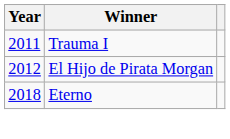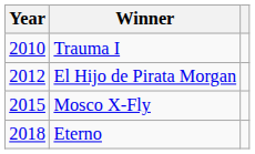 <table text-align: left;" class="wikitable sortable">
 <tr>
 <th>Year</th>
 <th>Winner</th>
 <th class="unsortable"></th>
 </tr>
 <tr>
-<td><a href='#'>2011</a></td>
+<td><a href='#'>2010</a></td>
 <td><a href='#'>Trauma I</a></td>
 <td></td>
 </tr>
 <tr>
 <td><a href='#'>2012</a></td>
 <td><a href='#'>El Hijo de Pirata Morgan</a></td>
 <td></td>
 </tr>
 <tr>
+<td><a href='#'>2015</a></td>
+<td><a href='#'>Mosco X-Fly</a></td>
+<td></td>
+</tr>
+<tr>
 <td><a href='#'>2018</a></td>
 <td><a href='#'>Eterno</a></td>
 <td></td>
 </tr>
 </table>
